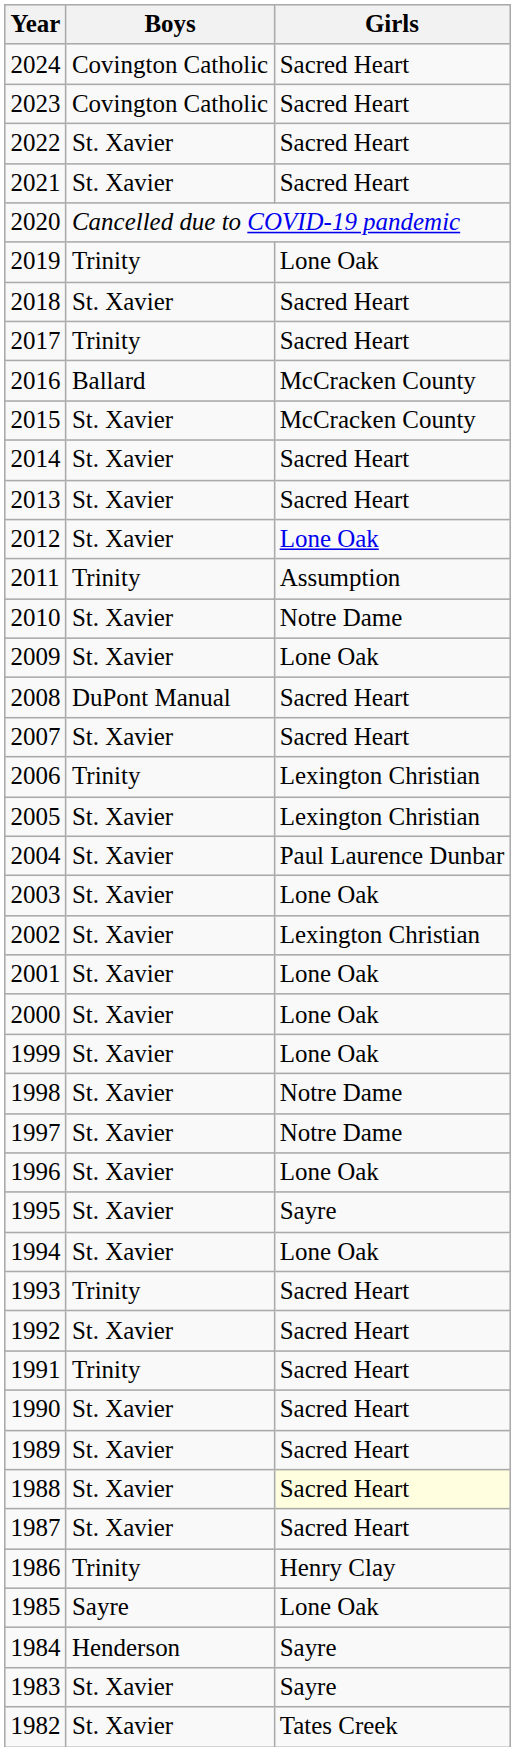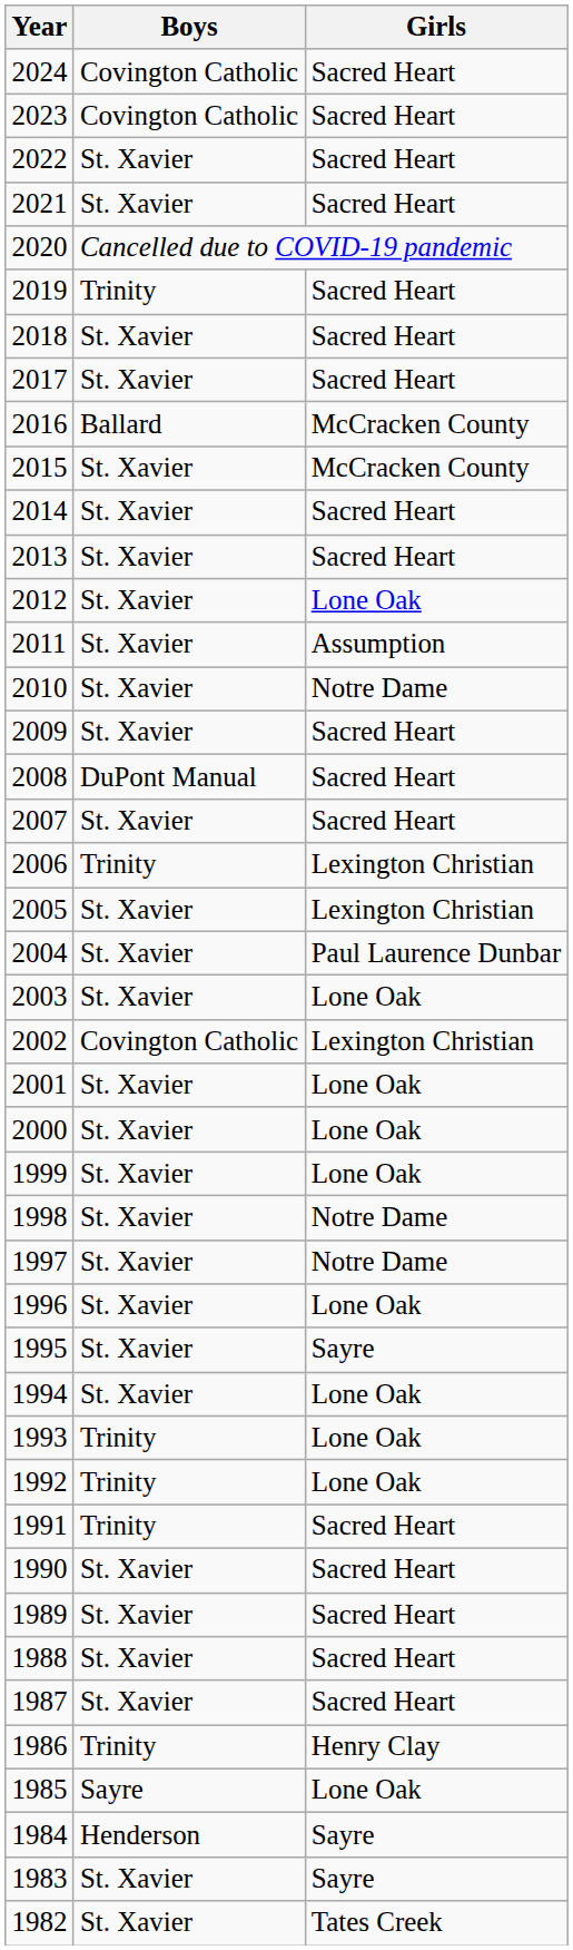 <table class="wikitable">
 <tr>
 <th>Year</th>
 <th>Boys</th>
 <th>Girls</th>
 </tr>
 <tr>
 <td>2024</td>
 <td>Covington Catholic</td>
 <td>Sacred Heart</td>
 </tr>
 <tr>
 <td>2023</td>
 <td>Covington Catholic</td>
 <td>Sacred Heart</td>
 </tr>
 <tr>
 <td>2022</td>
 <td>St. Xavier</td>
 <td>Sacred Heart</td>
 </tr>
 <tr>
 <td>2021</td>
 <td>St. Xavier</td>
 <td>Sacred Heart</td>
 </tr>
 <tr>
 <td>2020</td>
 <td colspan="2"><em>Cancelled due to <a href='#'>COVID-19 pandemic</a></em></td>
 </tr>
 <tr>
 <td>2019</td>
 <td>Trinity</td>
-<td>Lone Oak</td>
+<td>Sacred Heart</td>
 </tr>
 <tr>
 <td>2018</td>
 <td>St. Xavier</td>
 <td>Sacred Heart</td>
 </tr>
 <tr>
 <td>2017</td>
-<td>Trinity</td>
+<td>St. Xavier</td>
 <td>Sacred Heart</td>
 </tr>
 <tr>
 <td>2016</td>
 <td>Ballard</td>
 <td>McCracken County</td>
 </tr>
 <tr>
 <td>2015</td>
 <td>St. Xavier</td>
 <td>McCracken County</td>
 </tr>
 <tr>
 <td>2014</td>
 <td>St. Xavier</td>
 <td>Sacred Heart</td>
 </tr>
 <tr>
 <td>2013</td>
 <td>St. Xavier</td>
 <td>Sacred Heart</td>
 </tr>
 <tr>
 <td>2012</td>
 <td>St. Xavier</td>
 <td><a href='#'>Lone Oak</a></td>
 </tr>
 <tr>
 <td>2011</td>
-<td>Trinity</td>
+<td>St. Xavier</td>
 <td>Assumption</td>
 </tr>
 <tr>
 <td>2010</td>
 <td>St. Xavier</td>
 <td>Notre Dame</td>
 </tr>
 <tr>
 <td>2009</td>
 <td>St. Xavier</td>
-<td>Lone Oak</td>
+<td>Sacred Heart</td>
 </tr>
 <tr>
 <td>2008</td>
 <td>DuPont Manual</td>
 <td>Sacred Heart</td>
 </tr>
 <tr>
 <td>2007</td>
 <td>St. Xavier</td>
 <td>Sacred Heart</td>
 </tr>
 <tr>
 <td>2006</td>
 <td>Trinity</td>
 <td>Lexington Christian</td>
 </tr>
 <tr>
 <td>2005</td>
 <td>St. Xavier</td>
 <td>Lexington Christian</td>
 </tr>
 <tr>
 <td>2004</td>
 <td>St. Xavier</td>
 <td>Paul Laurence Dunbar</td>
 </tr>
 <tr>
 <td>2003</td>
 <td>St. Xavier</td>
 <td>Lone Oak</td>
 </tr>
 <tr>
 <td>2002</td>
-<td>St. Xavier</td>
+<td>Covington Catholic</td>
 <td>Lexington Christian</td>
 </tr>
 <tr>
 <td>2001</td>
 <td>St. Xavier</td>
 <td>Lone Oak</td>
 </tr>
 <tr>
 <td>2000</td>
 <td>St. Xavier</td>
 <td>Lone Oak</td>
 </tr>
 <tr>
 <td>1999</td>
 <td>St. Xavier</td>
 <td>Lone Oak</td>
 </tr>
 <tr>
 <td>1998</td>
 <td>St. Xavier</td>
 <td>Notre Dame</td>
 </tr>
 <tr>
 <td>1997</td>
 <td>St. Xavier</td>
 <td>Notre Dame</td>
 </tr>
 <tr>
 <td>1996</td>
 <td>St. Xavier</td>
 <td>Lone Oak</td>
 </tr>
 <tr>
 <td>1995</td>
 <td>St. Xavier</td>
 <td>Sayre</td>
 </tr>
 <tr>
 <td>1994</td>
 <td>St. Xavier</td>
 <td>Lone Oak</td>
 </tr>
 <tr>
 <td>1993</td>
 <td>Trinity</td>
-<td>Sacred Heart</td>
+<td>Lone Oak</td>
 </tr>
 <tr>
 <td>1992</td>
-<td>St. Xavier</td>
-<td>Sacred Heart</td>
+<td>Trinity</td>
+<td>Lone Oak</td>
 </tr>
 <tr>
 <td>1991</td>
 <td>Trinity</td>
 <td>Sacred Heart</td>
 </tr>
 <tr>
 <td>1990</td>
 <td>St. Xavier</td>
 <td>Sacred Heart</td>
 </tr>
 <tr>
 <td>1989</td>
 <td>St. Xavier</td>
 <td>Sacred Heart</td>
 </tr>
 <tr>
 <td>1988</td>
 <td>St. Xavier</td>
-<td style="background: lightyellow;">Sacred Heart</td>
+<td>Sacred Heart</td>
 </tr>
 <tr>
 <td>1987</td>
 <td>St. Xavier</td>
 <td>Sacred Heart</td>
 </tr>
 <tr>
 <td>1986</td>
 <td>Trinity</td>
 <td>Henry Clay</td>
 </tr>
 <tr>
 <td>1985</td>
 <td>Sayre</td>
 <td>Lone Oak</td>
 </tr>
 <tr>
 <td>1984</td>
 <td>Henderson</td>
 <td>Sayre</td>
 </tr>
 <tr>
 <td>1983</td>
 <td>St. Xavier</td>
 <td>Sayre</td>
 </tr>
 <tr>
 <td>1982</td>
 <td>St. Xavier</td>
 <td>Tates Creek</td>
 </tr>
 </table>
